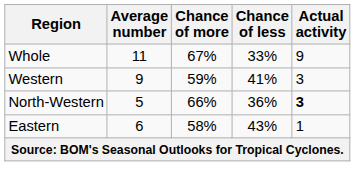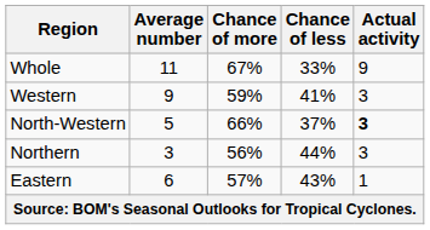 <table class="wikitable" style="float:right; margin: auto auto auto 1em;">
 <tr>
 <th>Region</th>
 <th>Average<br>number</th>
 <th>Chance<br>of more</th>
 <th>Chance<br>of less</th>
 <th>Actual<br>activity</th>
 </tr>
 <tr>
 <td>Whole</td>
 <td style="text-align:center;">11</td>
 <td style="text-align:center;">67%</td>
 <td style="text-align:center;">33%</td>
 <td>9</td>
 </tr>
 <tr>
 <td>Western </td>
 <td style="text-align:center;">9</td>
 <td style="text-align:center;">59%</td>
 <td style="text-align:center;">41%</td>
 <td>3</td>
 </tr>
 <tr>
 <td>North-Western </td>
 <td style="text-align:center;">5</td>
 <td style="text-align:center;">66%</td>
-<td style="text-align:center;">36%</td>
+<td style="text-align:center;">37%</td>
 <td><strong>3</strong></td>
+</tr>
+<tr>
+<td>Northern </td>
+<td style="text-align:center;">3</td>
+<td style="text-align:center;">56%</td>
+<td style="text-align:center;">44%</td>
+<td>3</td>
 </tr>
 <tr>
 <td>Eastern </td>
 <td style="text-align:center;">6</td>
-<td style="text-align:center;">58%</td>
+<td style="text-align:center;">57%</td>
 <td style="text-align:center;">43%</td>
 <td>1</td>
 </tr>
 <tr>
 <th colspan="5"><small>Source: BOM's Seasonal Outlooks for Tropical Cyclones.</small></th>
 </tr>
 </table>
